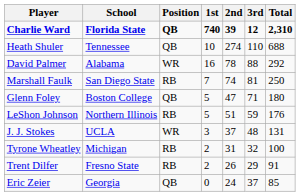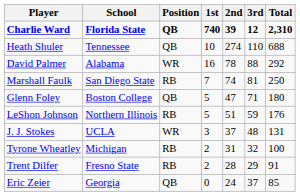 <table class="wikitable">
 <tr>
 <th>Player</th>
 <th>School</th>
 <th>Position</th>
 <th>1st</th>
 <th>2nd</th>
 <th>3rd</th>
 <th>Total</th>
 </tr>
 <tr>
 <td><strong><a href='#'>Charlie Ward</a></strong></td>
 <td><strong><a href='#'>Florida State</a></strong></td>
 <td><strong>QB</strong></td>
 <td><strong>740</strong></td>
 <td><strong>39</strong></td>
 <td><strong>12</strong></td>
 <td><strong>2,310</strong></td>
 </tr>
 <tr>
 <td><a href='#'>Heath Shuler</a></td>
 <td><a href='#'>Tennessee</a></td>
 <td>QB</td>
 <td>10</td>
 <td>274</td>
 <td>110</td>
 <td>688</td>
 </tr>
 <tr>
 <td><a href='#'>David Palmer</a></td>
 <td><a href='#'>Alabama</a></td>
 <td>WR</td>
 <td>16</td>
 <td>78</td>
 <td>88</td>
 <td>292</td>
 </tr>
 <tr>
 <td><a href='#'>Marshall Faulk</a></td>
 <td><a href='#'>San Diego State</a></td>
 <td>RB</td>
 <td>7</td>
 <td>74</td>
 <td>81</td>
 <td>250</td>
 </tr>
 <tr>
 <td><a href='#'>Glenn Foley</a></td>
 <td><a href='#'>Boston College</a></td>
 <td>QB</td>
 <td>5</td>
 <td>47</td>
 <td>71</td>
 <td>180</td>
 </tr>
 <tr>
 <td><a href='#'>LeShon Johnson</a></td>
 <td><a href='#'>Northern Illinois</a></td>
 <td>RB</td>
 <td>5</td>
 <td>51</td>
 <td>59</td>
 <td>176</td>
 </tr>
 <tr>
 <td><a href='#'>J. J. Stokes</a></td>
 <td><a href='#'>UCLA</a></td>
 <td>WR</td>
 <td>3</td>
 <td>37</td>
 <td>48</td>
 <td>131</td>
 </tr>
 <tr>
 <td><a href='#'>Tyrone Wheatley</a></td>
 <td><a href='#'>Michigan</a></td>
 <td>RB</td>
 <td>2</td>
 <td>31</td>
 <td>32</td>
 <td>100</td>
 </tr>
 <tr>
 <td><a href='#'>Trent Dilfer</a></td>
 <td><a href='#'>Fresno State</a></td>
 <td>RB</td>
 <td>2</td>
-<td>26</td>
+<td>28</td>
 <td>29</td>
 <td>91</td>
 </tr>
 <tr>
 <td><a href='#'>Eric Zeier</a></td>
 <td><a href='#'>Georgia</a></td>
 <td>QB</td>
 <td>0</td>
 <td>24</td>
 <td>37</td>
 <td>85</td>
 </tr>
 </table>
